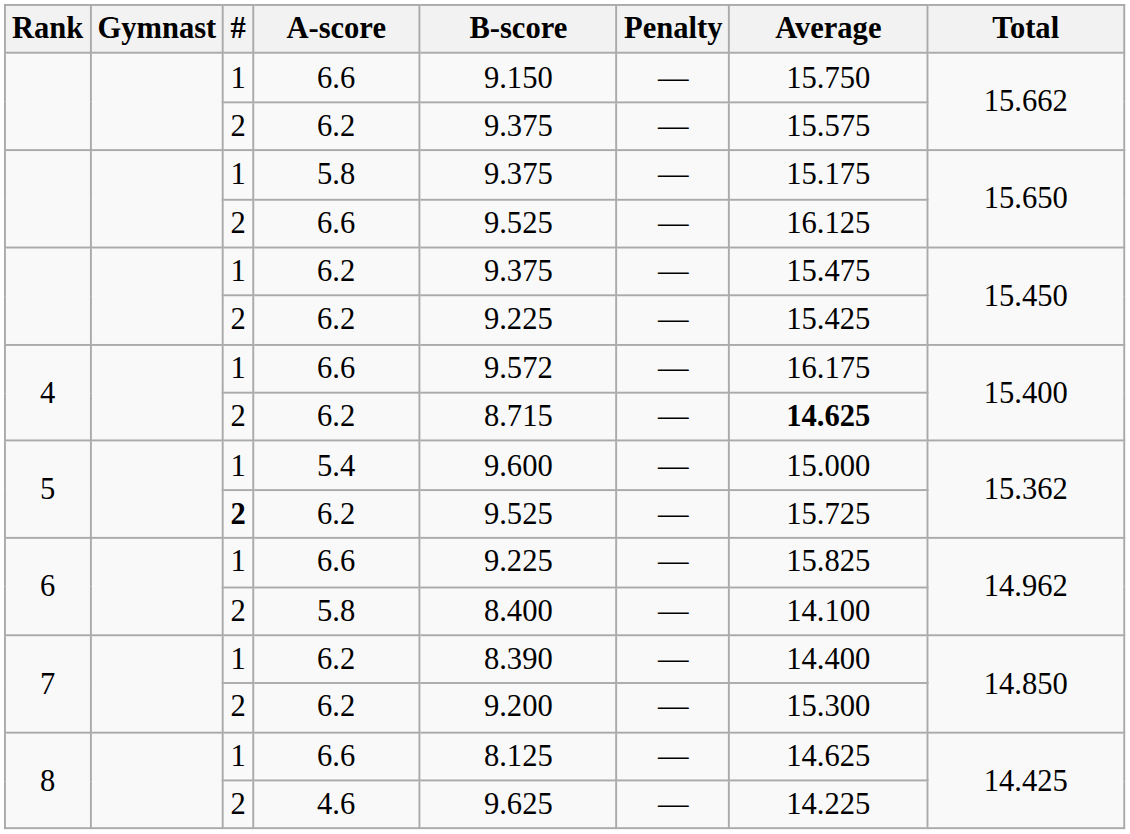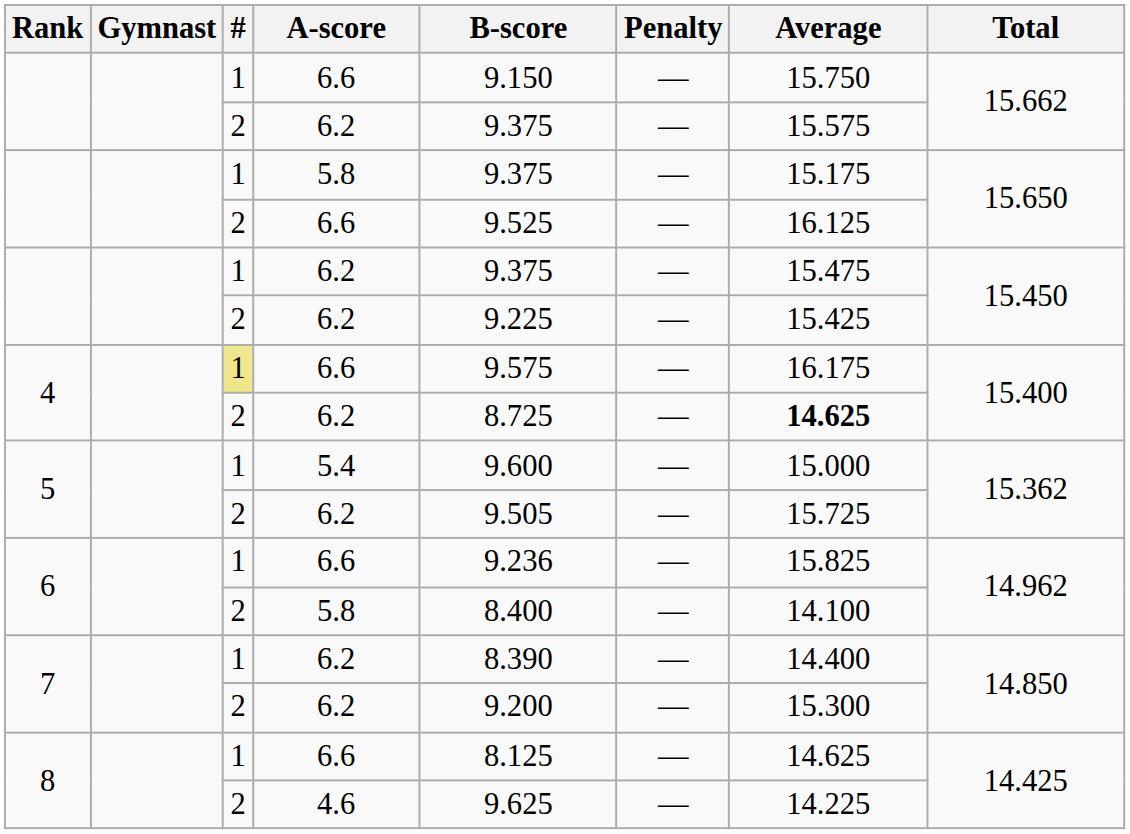 <table class="wikitable" style="text-align:center">
 <tr>
 <th>Rank</th>
 <th>Gymnast</th>
 <th>#</th>
 <th style="width:5em">A-score</th>
 <th style="width:6em">B-score</th>
 <th style="width:3em">Penalty</th>
 <th style="width:6em">Average</th>
 <th style="width:6em">Total</th>
 </tr>
 <tr>
 <td rowspan=2></td>
 <td rowspan=2 align=left></td>
 <td>1</td>
 <td>6.6</td>
 <td>9.150</td>
 <td>—</td>
 <td>15.750</td>
 <td rowspan=2>15.662</td>
 </tr>
 <tr>
 <td>2</td>
 <td>6.2</td>
 <td>9.375</td>
 <td>—</td>
 <td>15.575</td>
 </tr>
 <tr>
 <td rowspan=2></td>
 <td rowspan=2 align=left></td>
 <td>1</td>
 <td>5.8</td>
 <td>9.375</td>
 <td>—</td>
 <td>15.175</td>
 <td rowspan=2>15.650</td>
 </tr>
 <tr>
 <td>2</td>
 <td>6.6</td>
 <td>9.525</td>
 <td>—</td>
 <td>16.125</td>
 </tr>
 <tr>
 <td rowspan=2></td>
 <td rowspan=2 align=left></td>
 <td>1</td>
 <td>6.2</td>
 <td>9.375</td>
 <td>—</td>
 <td>15.475</td>
 <td rowspan=2>15.450</td>
 </tr>
 <tr>
 <td>2</td>
 <td>6.2</td>
 <td>9.225</td>
 <td>—</td>
 <td>15.425</td>
 </tr>
 <tr>
 <td rowspan=2>4</td>
 <td rowspan=2 align=left></td>
-<td>1</td>
+<td style="background: khaki;">1</td>
 <td>6.6</td>
-<td>9.572</td>
+<td>9.575</td>
 <td>—</td>
 <td>16.175</td>
 <td rowspan=2>15.400</td>
 </tr>
 <tr>
 <td>2</td>
 <td>6.2</td>
-<td>8.715</td>
+<td>8.725</td>
 <td>—</td>
 <td><strong>14.625</strong></td>
 </tr>
 <tr>
 <td rowspan=2>5</td>
 <td rowspan=2 align=left></td>
 <td>1</td>
 <td>5.4</td>
 <td>9.600</td>
 <td>—</td>
 <td>15.000</td>
 <td rowspan=2>15.362</td>
 </tr>
 <tr>
-<td><strong>2</strong></td>
+<td>2</td>
 <td>6.2</td>
-<td>9.525</td>
+<td>9.505</td>
 <td>—</td>
 <td>15.725</td>
 </tr>
 <tr>
 <td rowspan=2>6</td>
 <td rowspan=2 align=left></td>
 <td>1</td>
 <td>6.6</td>
-<td>9.225</td>
+<td>9.236</td>
 <td>—</td>
 <td>15.825</td>
 <td rowspan=2>14.962</td>
 </tr>
 <tr>
 <td>2</td>
 <td>5.8</td>
 <td>8.400</td>
 <td>—</td>
 <td>14.100</td>
 </tr>
 <tr>
 <td rowspan=2>7</td>
 <td rowspan=2 align=left></td>
 <td>1</td>
 <td>6.2</td>
 <td>8.390</td>
 <td>—</td>
 <td>14.400</td>
 <td rowspan=2>14.850</td>
 </tr>
 <tr>
 <td>2</td>
 <td>6.2</td>
 <td>9.200</td>
 <td>—</td>
 <td>15.300</td>
 </tr>
 <tr>
 <td rowspan=2>8</td>
 <td rowspan=2 align=left></td>
 <td>1</td>
 <td>6.6</td>
 <td>8.125</td>
 <td>—</td>
 <td>14.625</td>
 <td rowspan=2>14.425</td>
 </tr>
 <tr>
 <td>2</td>
 <td>4.6</td>
 <td>9.625</td>
 <td>—</td>
 <td>14.225</td>
 </tr>
 </table>
